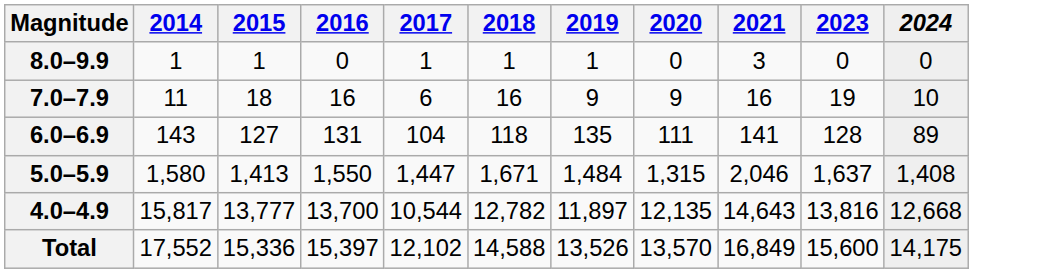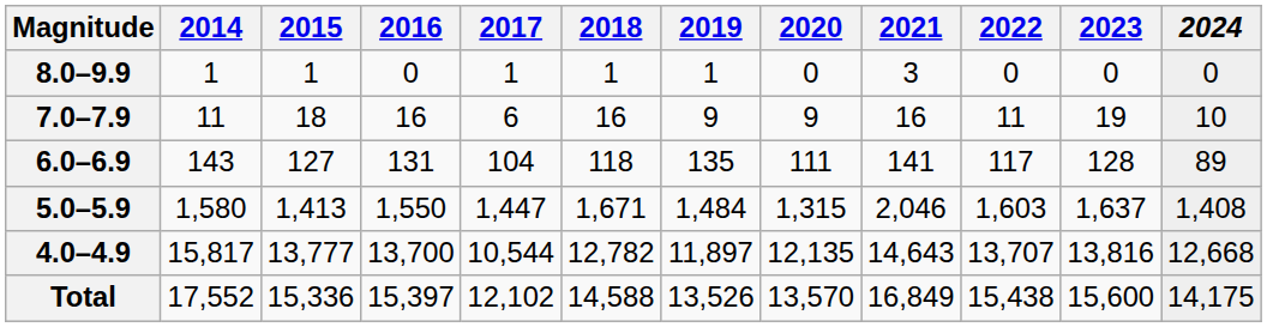 <table class="wikitable" style="text-align:center">
 <tr>
 <th>Magnitude</th>
 <th><a href='#'>2014</a></th>
 <th><a href='#'>2015</a></th>
 <th><a href='#'>2016</a></th>
 <th><a href='#'>2017</a></th>
 <th><a href='#'>2018</a></th>
 <th><a href='#'>2019</a></th>
 <th><a href='#'>2020</a></th>
 <th><a href='#'>2021</a></th>
+<th><a href='#'>2022</a></th>
 <th><a href='#'>2023</a></th>
 <th style="background:#efefef;"><em>2024</em></th>
 </tr>
 <tr>
 <th>8.0–9.9</th>
 <td>1</td>
 <td>1</td>
 <td>0</td>
 <td>1</td>
 <td>1</td>
 <td>1</td>
 <td>0</td>
 <td>3</td>
 <td>0</td>
+<td>0</td>
 <td style="background:#efefef;">0</td>
 </tr>
 <tr>
 <th>7.0–7.9</th>
 <td>11</td>
 <td>18</td>
 <td>16</td>
 <td>6</td>
 <td>16</td>
 <td>9</td>
 <td>9</td>
 <td>16</td>
+<td>11</td>
 <td>19</td>
 <td style="background:#efefef;">10</td>
 </tr>
 <tr>
 <th>6.0–6.9</th>
 <td>143</td>
 <td>127</td>
 <td>131</td>
 <td>104</td>
 <td>118</td>
 <td>135</td>
 <td>111</td>
 <td>141</td>
+<td>117</td>
 <td>128</td>
 <td style="background:#efefef;">89</td>
 </tr>
 <tr>
 <th>5.0–5.9</th>
 <td>1,580</td>
 <td>1,413</td>
 <td>1,550</td>
 <td>1,447</td>
 <td>1,671</td>
 <td>1,484</td>
 <td>1,315</td>
 <td>2,046</td>
+<td>1,603</td>
 <td>1,637</td>
 <td style="background:#efefef;">1,408</td>
 </tr>
 <tr>
 <th>4.0–4.9</th>
 <td>15,817</td>
 <td>13,777</td>
 <td>13,700</td>
 <td>10,544</td>
 <td>12,782</td>
 <td>11,897</td>
 <td>12,135</td>
 <td>14,643</td>
+<td>13,707</td>
 <td>13,816</td>
 <td style="background:#efefef;">12,668</td>
 </tr>
 <tr>
 <th>Total</th>
 <td>17,552</td>
 <td>15,336</td>
 <td>15,397</td>
 <td>12,102</td>
 <td>14,588</td>
 <td>13,526</td>
 <td>13,570</td>
 <td>16,849</td>
+<td>15,438</td>
 <td>15,600</td>
 <td style="background:#efefef;">14,175</td>
 </tr>
 </table>
